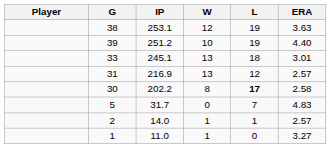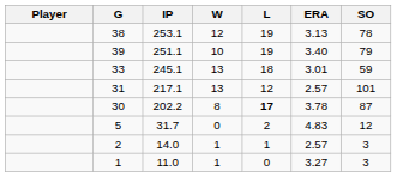 <table class="wikitable sortable">
 <tr>
 <th bgcolor="#DDDDFF" width="16%">Player</th>
 <th bgcolor="#DDDDFF" width="9%">G</th>
 <th bgcolor="#DDDDFF" width="9%">IP</th>
 <th bgcolor="#DDDDFF" width="9%">W</th>
 <th bgcolor="#DDDDFF" width="9%">L</th>
 <th bgcolor="#DDDDFF" width="9%">ERA</th>
+<th bgcolor="#DDDDFF" width="9%">SO</th>
 </tr>
 <tr align="center">
 <td></td>
 <td>38</td>
 <td>253.1</td>
 <td>12</td>
 <td>19</td>
-<td>3.63</td>
+<td>3.13</td>
+<td>78</td>
 </tr>
 <tr align="center">
 <td></td>
 <td>39</td>
-<td>251.2</td>
+<td>251.1</td>
 <td>10</td>
 <td>19</td>
-<td>4.40</td>
+<td>3.40</td>
+<td>79</td>
 </tr>
 <tr align="center">
 <td></td>
 <td>33</td>
 <td>245.1</td>
 <td>13</td>
 <td>18</td>
 <td>3.01</td>
+<td>59</td>
 </tr>
 <tr align="center">
 <td></td>
 <td>31</td>
-<td>216.9</td>
+<td>217.1</td>
 <td>13</td>
 <td>12</td>
 <td>2.57</td>
+<td>101</td>
 </tr>
 <tr align="center">
 <td></td>
 <td>30</td>
 <td>202.2</td>
 <td>8</td>
 <td><strong>17</strong></td>
-<td>2.58</td>
+<td>3.78</td>
+<td>87</td>
 </tr>
 <tr align="center">
 <td></td>
 <td>5</td>
 <td>31.7</td>
 <td>0</td>
-<td>7</td>
+<td>2</td>
 <td>4.83</td>
+<td>12</td>
 </tr>
 <tr align="center">
 <td></td>
 <td>2</td>
 <td>14.0</td>
 <td>1</td>
 <td>1</td>
 <td>2.57</td>
+<td>3</td>
 </tr>
 <tr align="center">
 <td></td>
 <td>1</td>
 <td>11.0</td>
 <td>1</td>
 <td>0</td>
 <td>3.27</td>
+<td>3</td>
 </tr>
 </table>
